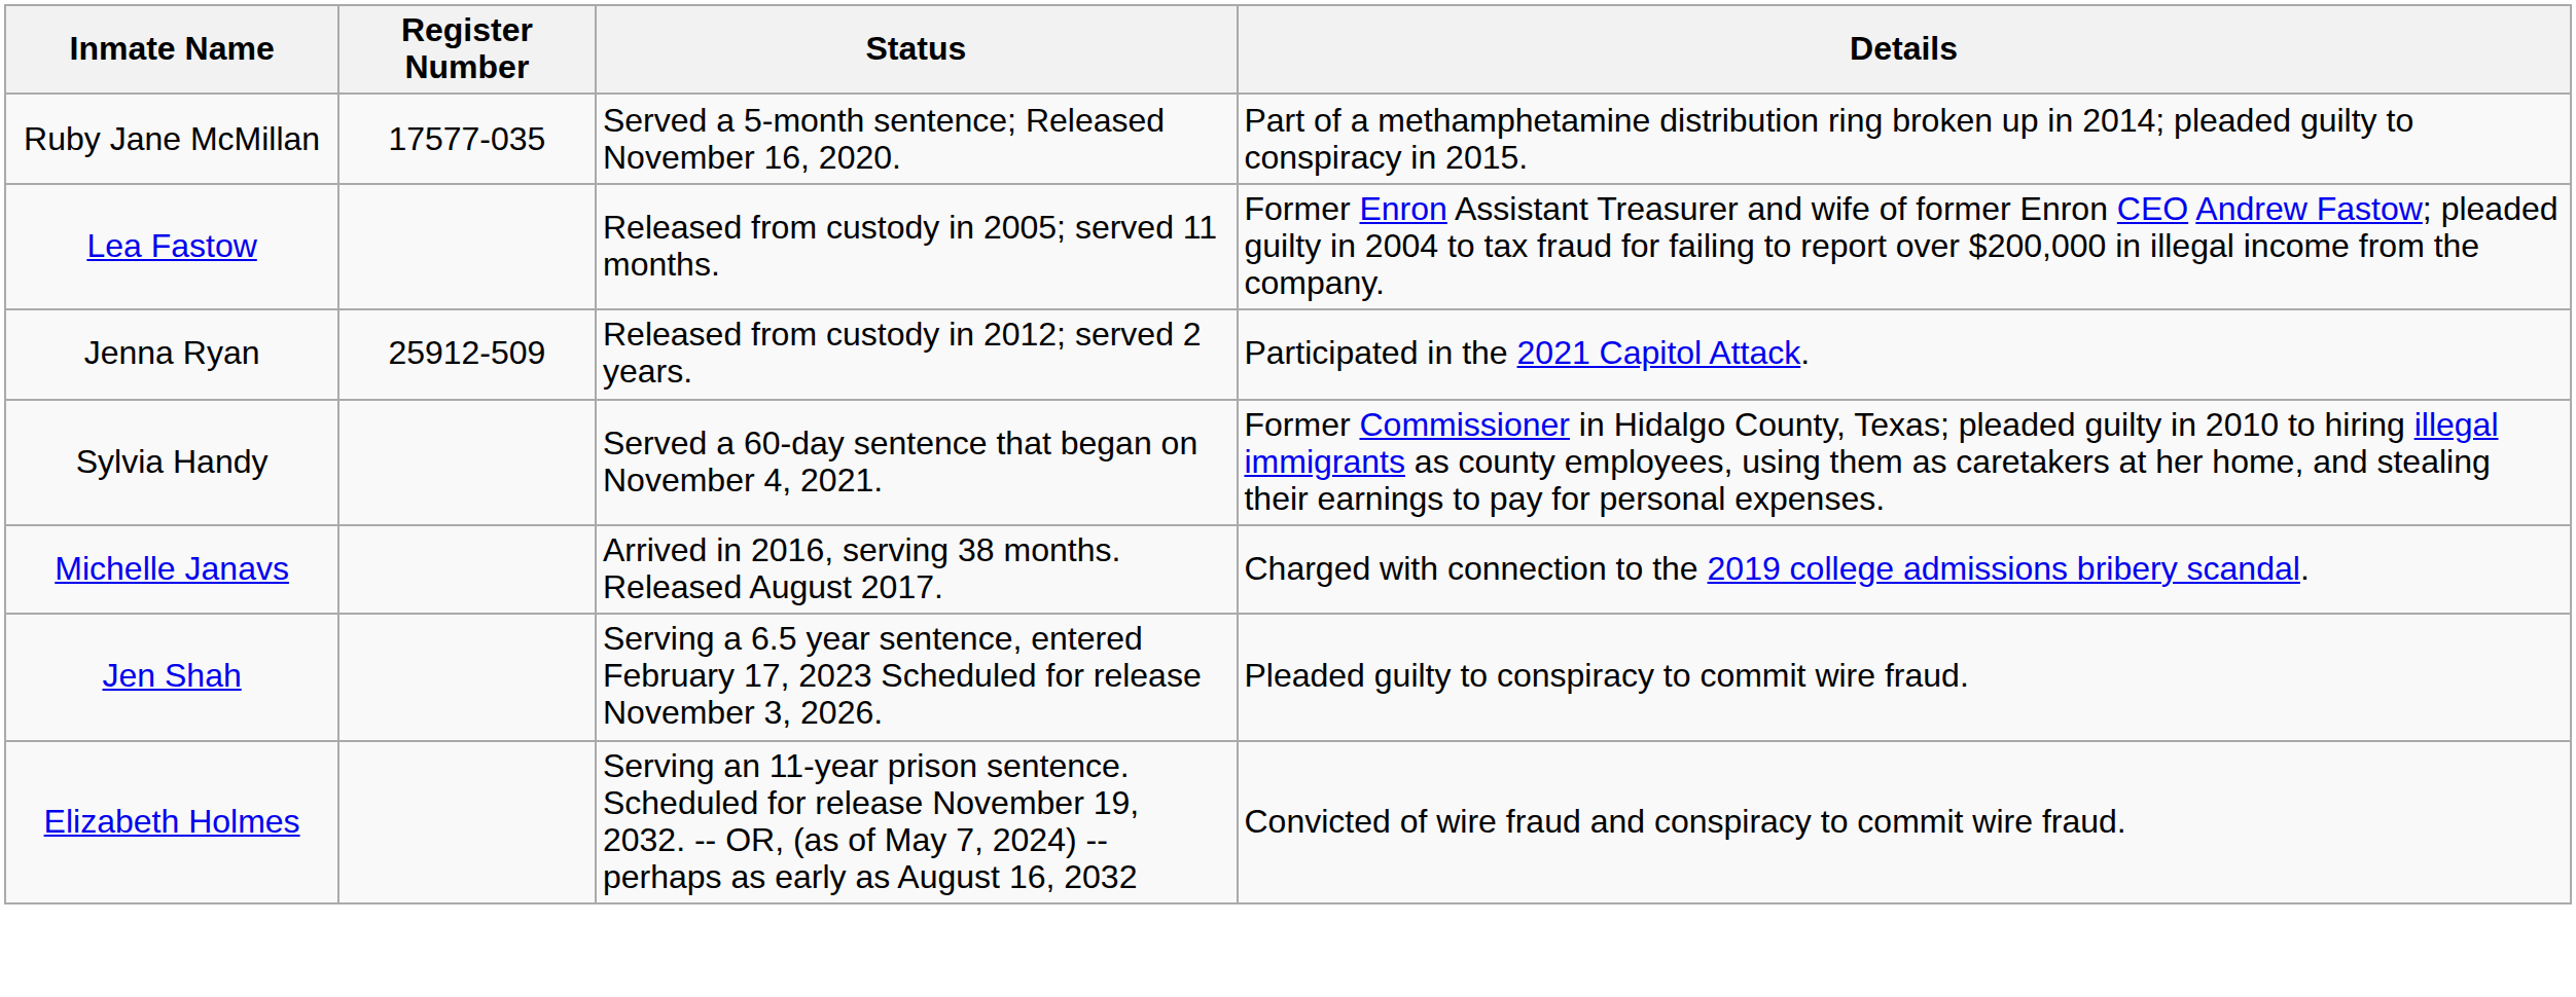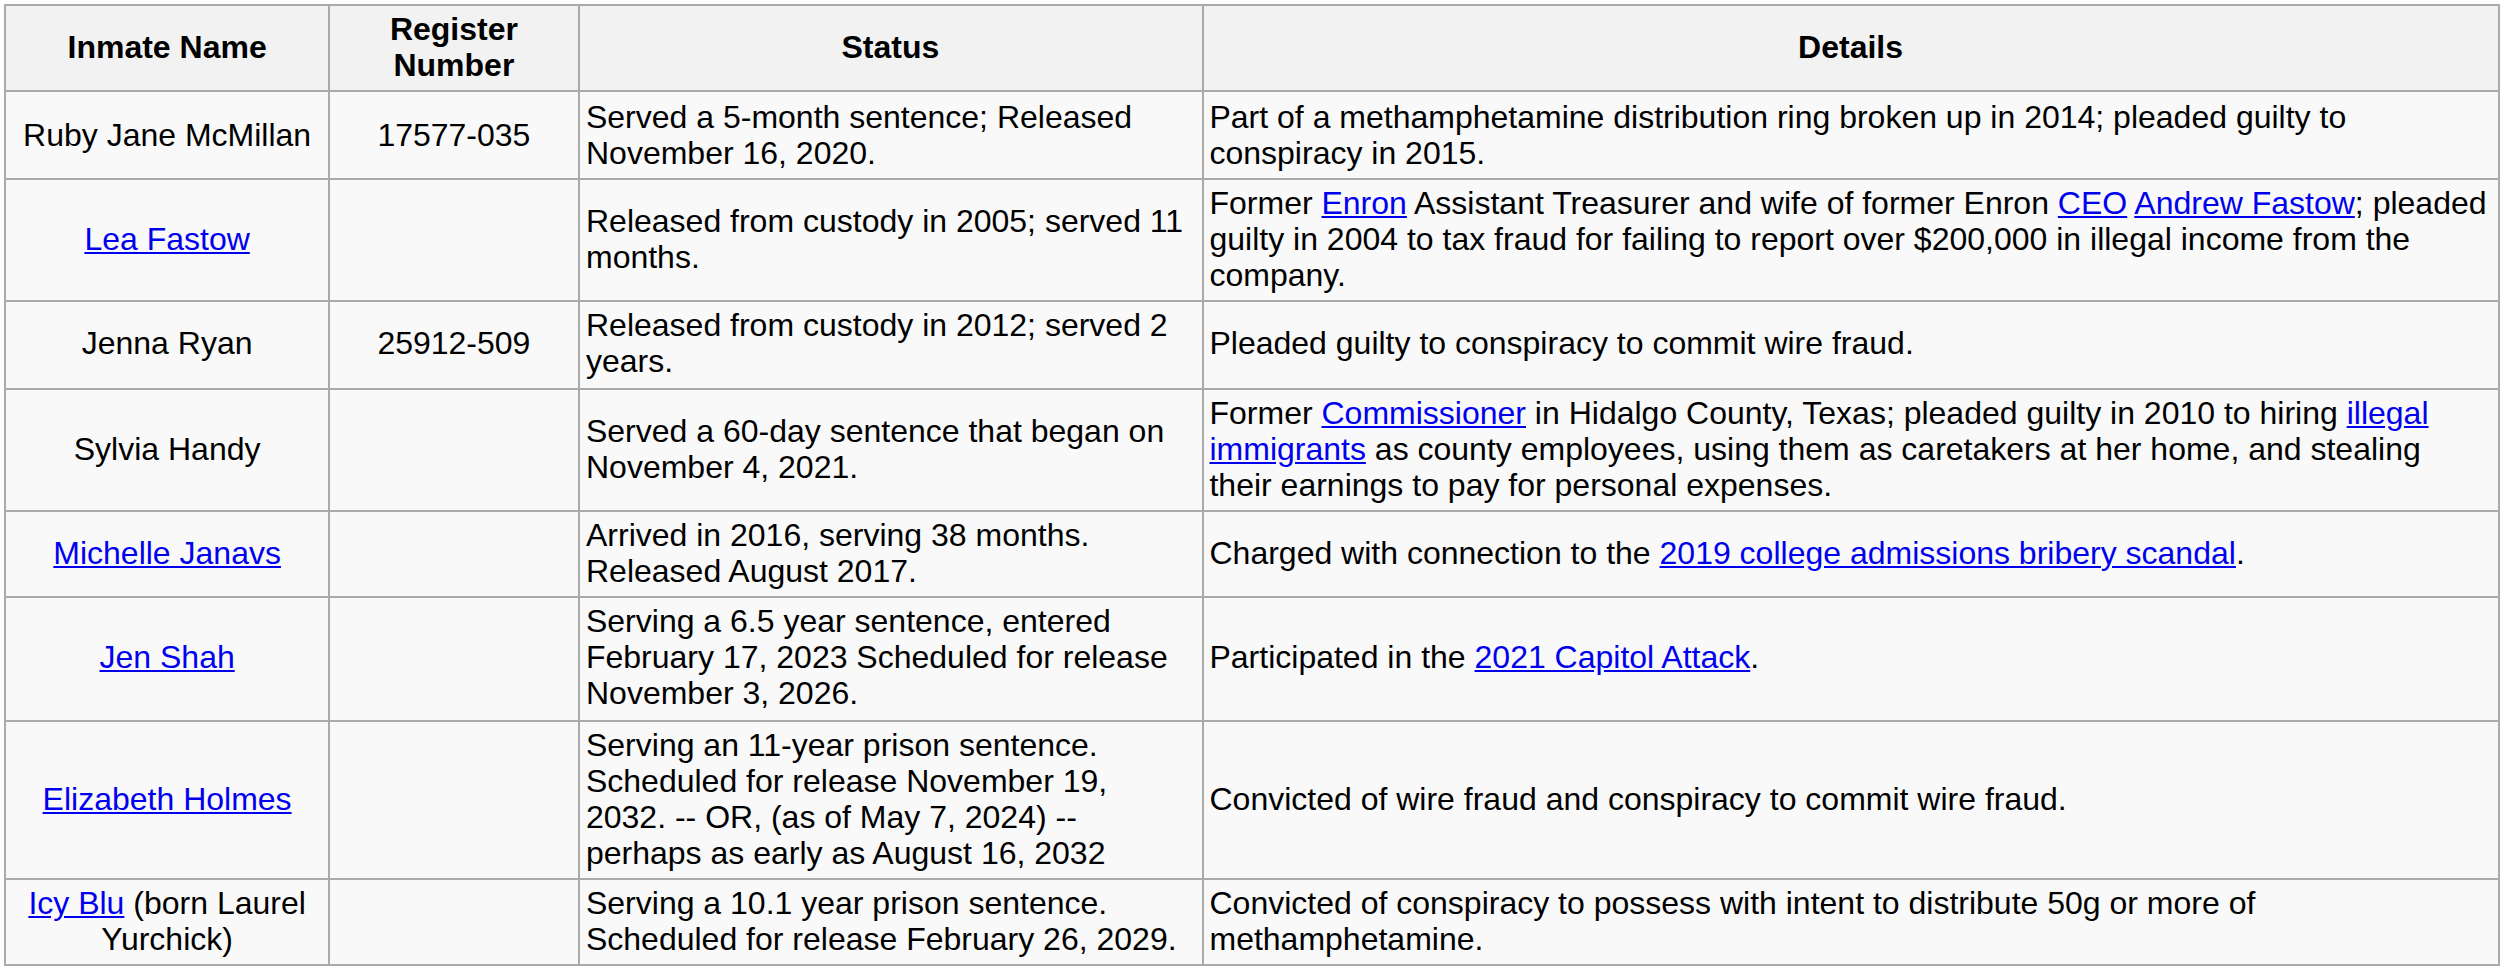 <table class="wikitable sortable">
 <tr>
 <th width=13%>Inmate Name</th>
 <th width=10%>Register Number</th>
 <th width=25%>Status</th>
 <th width=53%>Details</th>
 </tr>
 <tr>
 <td align="center">Ruby Jane McMillan</td>
 <td align="center">17577-035</td>
 <td>Served a 5-month sentence; Released November 16, 2020.</td>
 <td>Part of a methamphetamine distribution ring broken up in 2014; pleaded guilty to conspiracy in 2015.</td>
 </tr>
 <tr>
 <td align="center"><a href='#'>Lea Fastow</a></td>
 <td align="center"></td>
 <td>Released from custody in 2005; served 11 months.</td>
 <td>Former <a href='#'>Enron</a> Assistant Treasurer and wife of former Enron <a href='#'>CEO</a> <a href='#'>Andrew Fastow</a>; pleaded guilty in 2004 to tax fraud for failing to report over $200,000 in illegal income from the company.</td>
 </tr>
 <tr>
 <td align="center">Jenna Ryan</td>
 <td align="center">25912-509</td>
 <td>Released from custody in 2012; served 2 years.</td>
-<td>Participated in the <a href='#'>2021 Capitol Attack</a>.</td>
+<td>Pleaded guilty to conspiracy to commit wire fraud.</td>
 </tr>
 <tr>
 <td align="center">Sylvia Handy</td>
 <td align="center"></td>
 <td>Served a 60-day sentence that began on November 4, 2021.</td>
 <td>Former <a href='#'>Commissioner</a> in Hidalgo County, Texas; pleaded guilty in 2010 to hiring <a href='#'>illegal immigrants</a> as county employees, using them as caretakers at her home, and stealing their earnings to pay for personal expenses.</td>
 </tr>
 <tr>
 <td align="center"><a href='#'>Michelle Janavs</a></td>
 <td align="center"></td>
 <td>Arrived in 2016, serving 38 months. Released August 2017.</td>
 <td>Charged with connection to the <a href='#'>2019 college admissions bribery scandal</a>.</td>
 </tr>
 <tr>
 <td align="center"><a href='#'>Jen Shah</a></td>
 <td align="center"></td>
 <td>Serving a 6.5 year sentence, entered February 17, 2023 Scheduled for release November 3, 2026.</td>
-<td>Pleaded guilty to conspiracy to commit wire fraud.</td>
+<td>Participated in the <a href='#'>2021 Capitol Attack</a>.</td>
 </tr>
 <tr>
 <td align="center"><a href='#'>Elizabeth Holmes</a></td>
 <td align="center"></td>
 <td>Serving an 11-year prison sentence. Scheduled for release November 19, 2032. -- OR, (as of May 7, 2024) -- perhaps as early as August 16, 2032</td>
 <td>Convicted of wire fraud and conspiracy to commit wire fraud.</td>
 </tr>
+<tr>
+<td align="center"><a href='#'>Icy Blu</a> (born Laurel Yurchick)</td>
+<td align="center"></td>
+<td>Serving a 10.1 year prison sentence. Scheduled for release February 26, 2029.</td>
+<td>Convicted of conspiracy to possess with intent to distribute 50g or more of methamphetamine.</td>
+</tr>
 </table>
